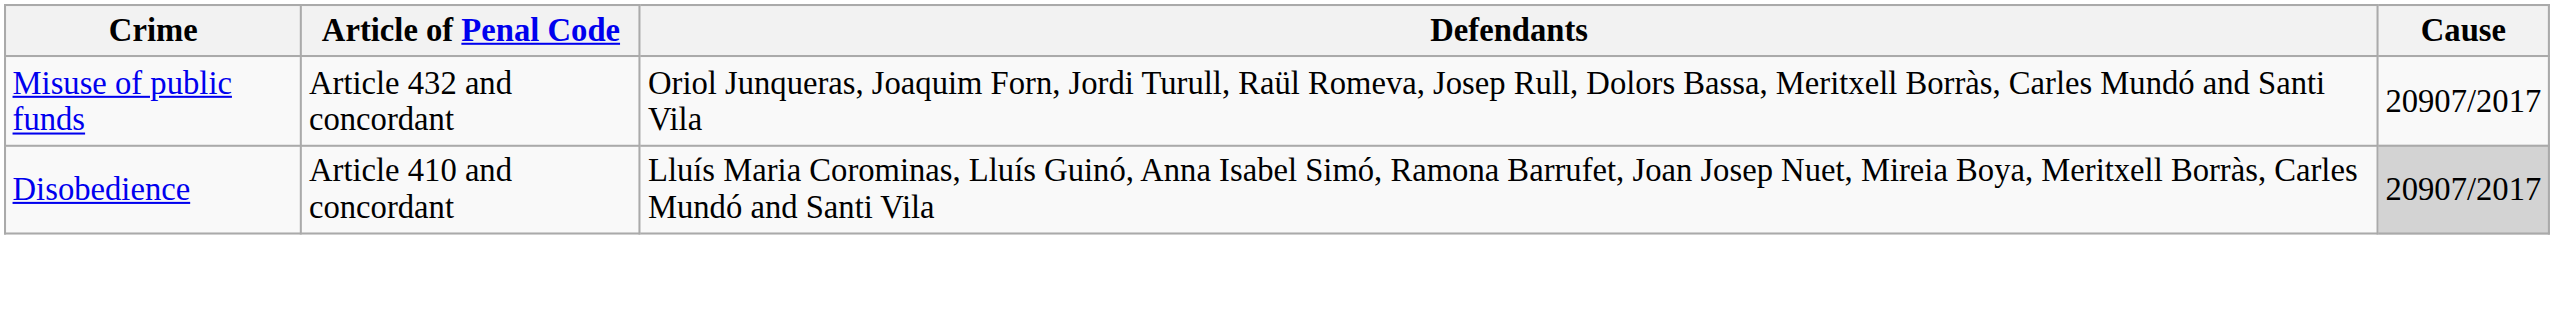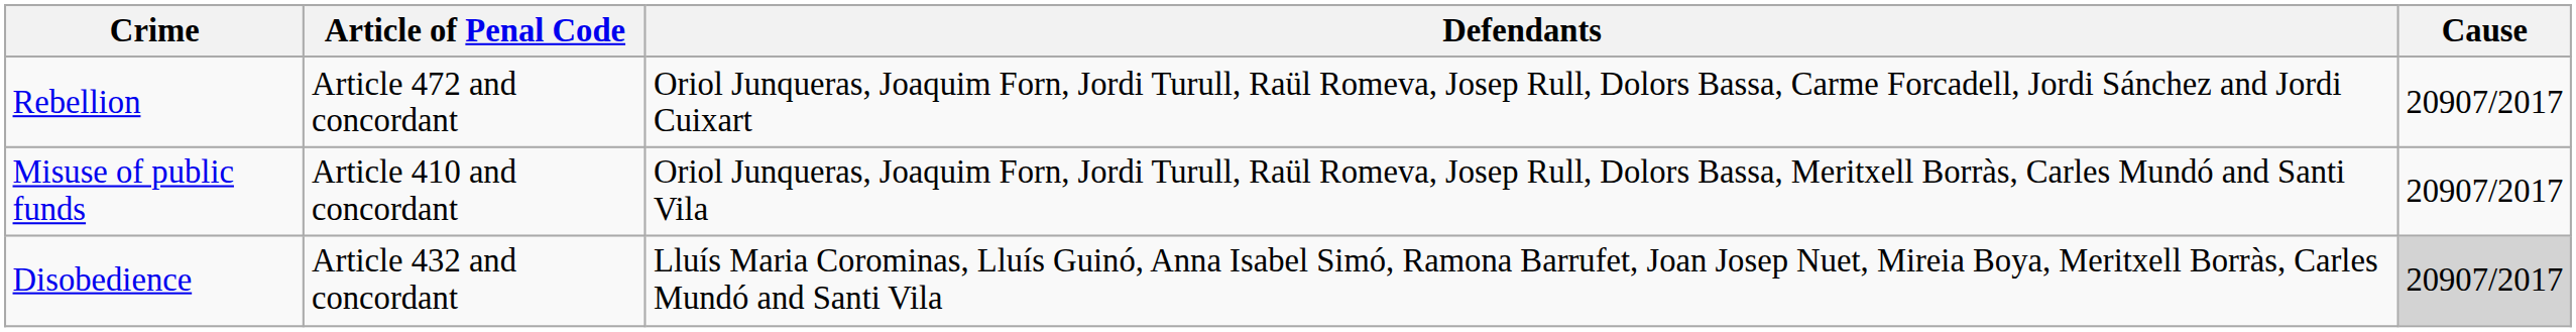 <table class="wikitable">
 <tr>
 <th>Crime</th>
 <th>Article of <a href='#'>Penal Code</a></th>
 <th>Defendants</th>
 <th>Cause</th>
 </tr>
 <tr>
+<td><a href='#'>Rebellion</a></td>
+<td>Article 472 and concordant</td>
+<td>Oriol Junqueras, Joaquim Forn, Jordi Turull, Raül Romeva, Josep Rull, Dolors Bassa, Carme Forcadell, Jordi Sánchez and Jordi Cuixart</td>
+<td>20907/2017</td>
+</tr>
+<tr>
 <td><a href='#'>Misuse of public funds</a></td>
-<td>Article 432 and concordant</td>
+<td>Article 410 and concordant</td>
 <td>Oriol Junqueras, Joaquim Forn, Jordi Turull, Raül Romeva, Josep Rull, Dolors Bassa, Meritxell Borràs, Carles Mundó and Santi Vila</td>
 <td>20907/2017</td>
 </tr>
 <tr>
 <td><a href='#'>Disobedience</a></td>
-<td>Article 410 and concordant</td>
+<td>Article 432 and concordant</td>
 <td>Lluís Maria Corominas, Lluís Guinó, Anna Isabel Simó, Ramona Barrufet, Joan Josep Nuet, Mireia Boya, Meritxell Borràs, Carles Mundó and Santi Vila</td>
 <td style="background: lightgrey;">20907/2017</td>
 </tr>
 </table>
